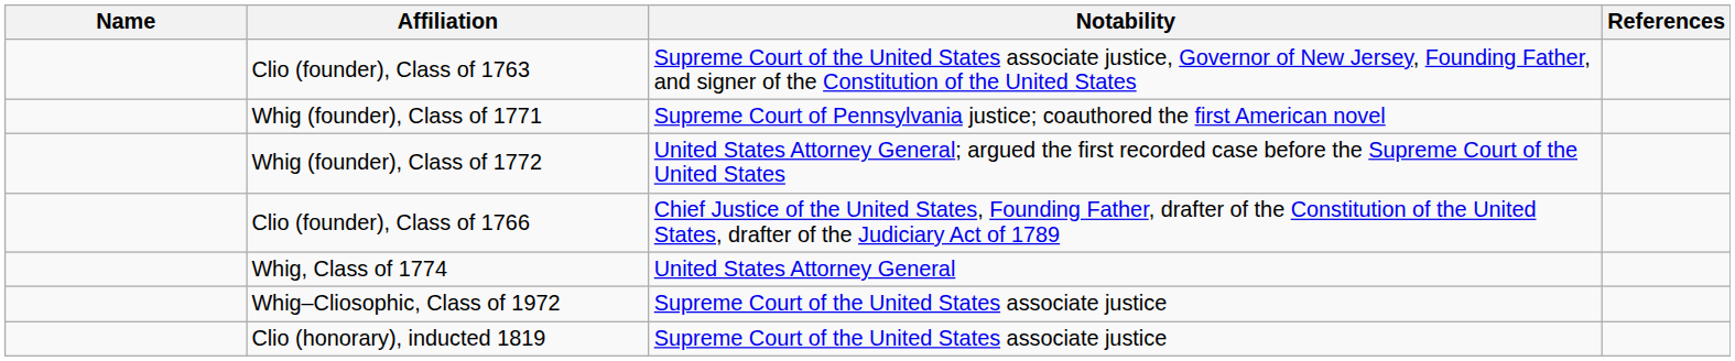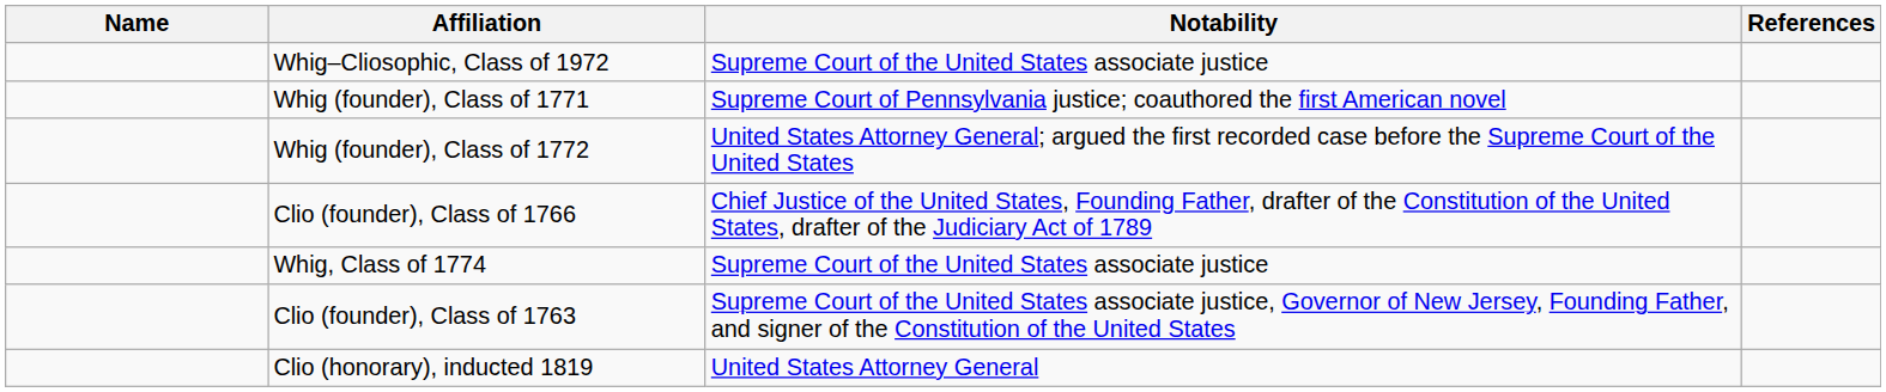 <table class="wikitable sortable" style="width:100%">
 <tr>
 <th width="15%">Name</th>
 <th width="25%">Affiliation</th>
 <th width="60%" class="unsortable">Notability</th>
 <th>References</th>
 </tr>
 <tr>
 <td></td>
-<td>Clio (founder), Class of 1763</td>
-<td><a href='#'>Supreme Court of the United States</a> associate justice, <a href='#'>Governor of New Jersey</a>, <a href='#'>Founding Father</a>, and signer of the <a href='#'>Constitution of the United States</a></td>
+<td>Whig–Cliosophic, Class of 1972</td>
+<td><a href='#'>Supreme Court of the United States</a> associate justice</td>
 <td></td>
 </tr>
 <tr>
 <td></td>
 <td>Whig (founder), Class of 1771</td>
 <td><a href='#'>Supreme Court of Pennsylvania</a> justice; coauthored the <a href='#'>first American novel</a></td>
 <td></td>
 </tr>
 <tr>
 <td></td>
 <td>Whig (founder), Class of 1772</td>
 <td><a href='#'>United States Attorney General</a>; argued the first recorded case before the <a href='#'>Supreme Court of the United States</a></td>
 <td></td>
 </tr>
 <tr>
 <td></td>
 <td>Clio (founder), Class of 1766</td>
 <td><a href='#'>Chief Justice of the United States</a>, <a href='#'>Founding Father</a>, drafter of the <a href='#'>Constitution of the United States</a>, drafter of the <a href='#'>Judiciary Act of 1789</a></td>
 <td></td>
 </tr>
 <tr>
 <td></td>
 <td>Whig, Class of 1774</td>
-<td><a href='#'>United States Attorney General</a></td>
-<td></td>
-</tr>
-<tr>
-<td></td>
-<td>Whig–Cliosophic, Class of 1972</td>
 <td><a href='#'>Supreme Court of the United States</a> associate justice</td>
 <td></td>
 </tr>
 <tr>
 <td></td>
+<td>Clio (founder), Class of 1763</td>
+<td><a href='#'>Supreme Court of the United States</a> associate justice, <a href='#'>Governor of New Jersey</a>, <a href='#'>Founding Father</a>, and signer of the <a href='#'>Constitution of the United States</a></td>
+<td></td>
+</tr>
+<tr>
+<td></td>
 <td>Clio (honorary), inducted 1819 </td>
-<td><a href='#'>Supreme Court of the United States</a> associate justice</td>
+<td><a href='#'>United States Attorney General</a></td>
 <td></td>
 </tr>
 </table>
